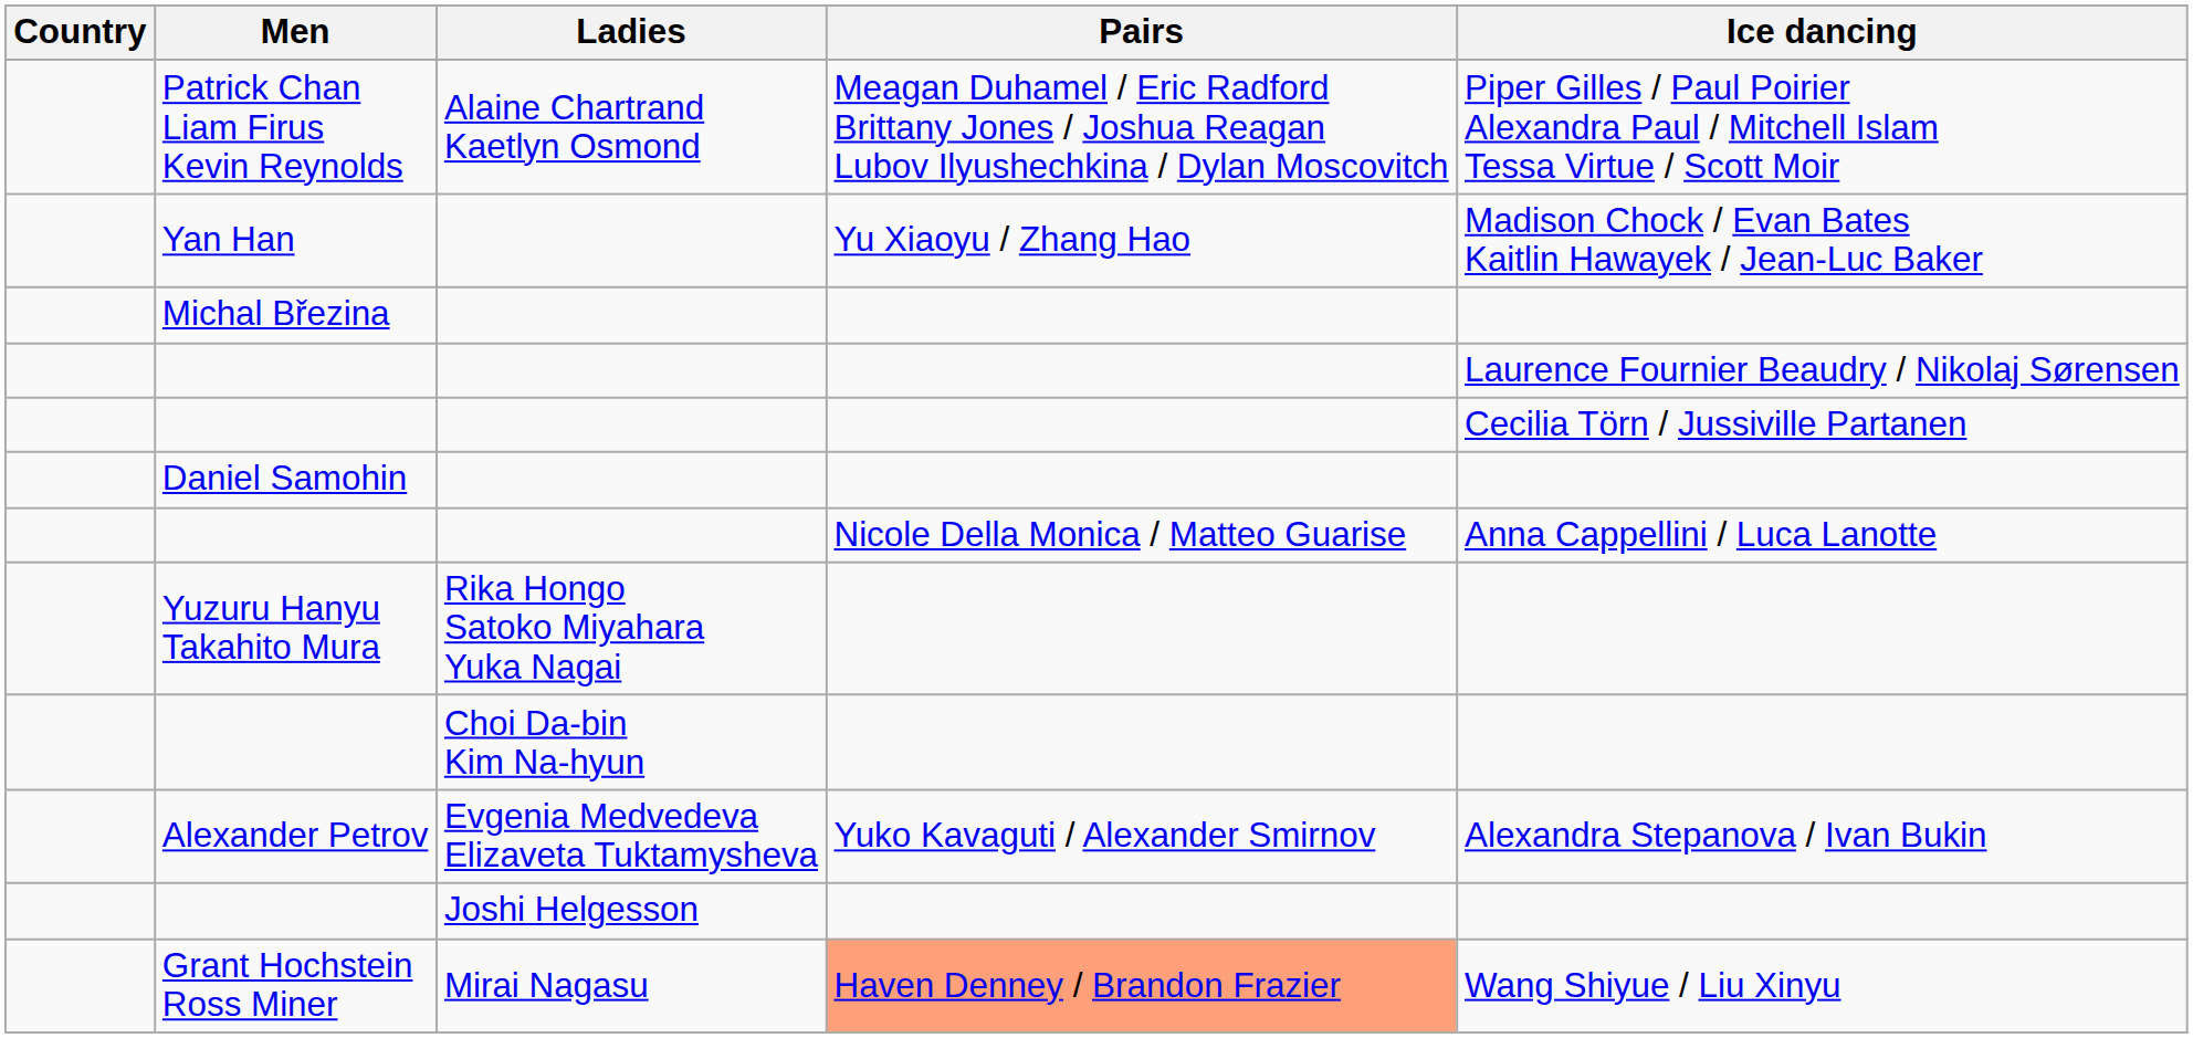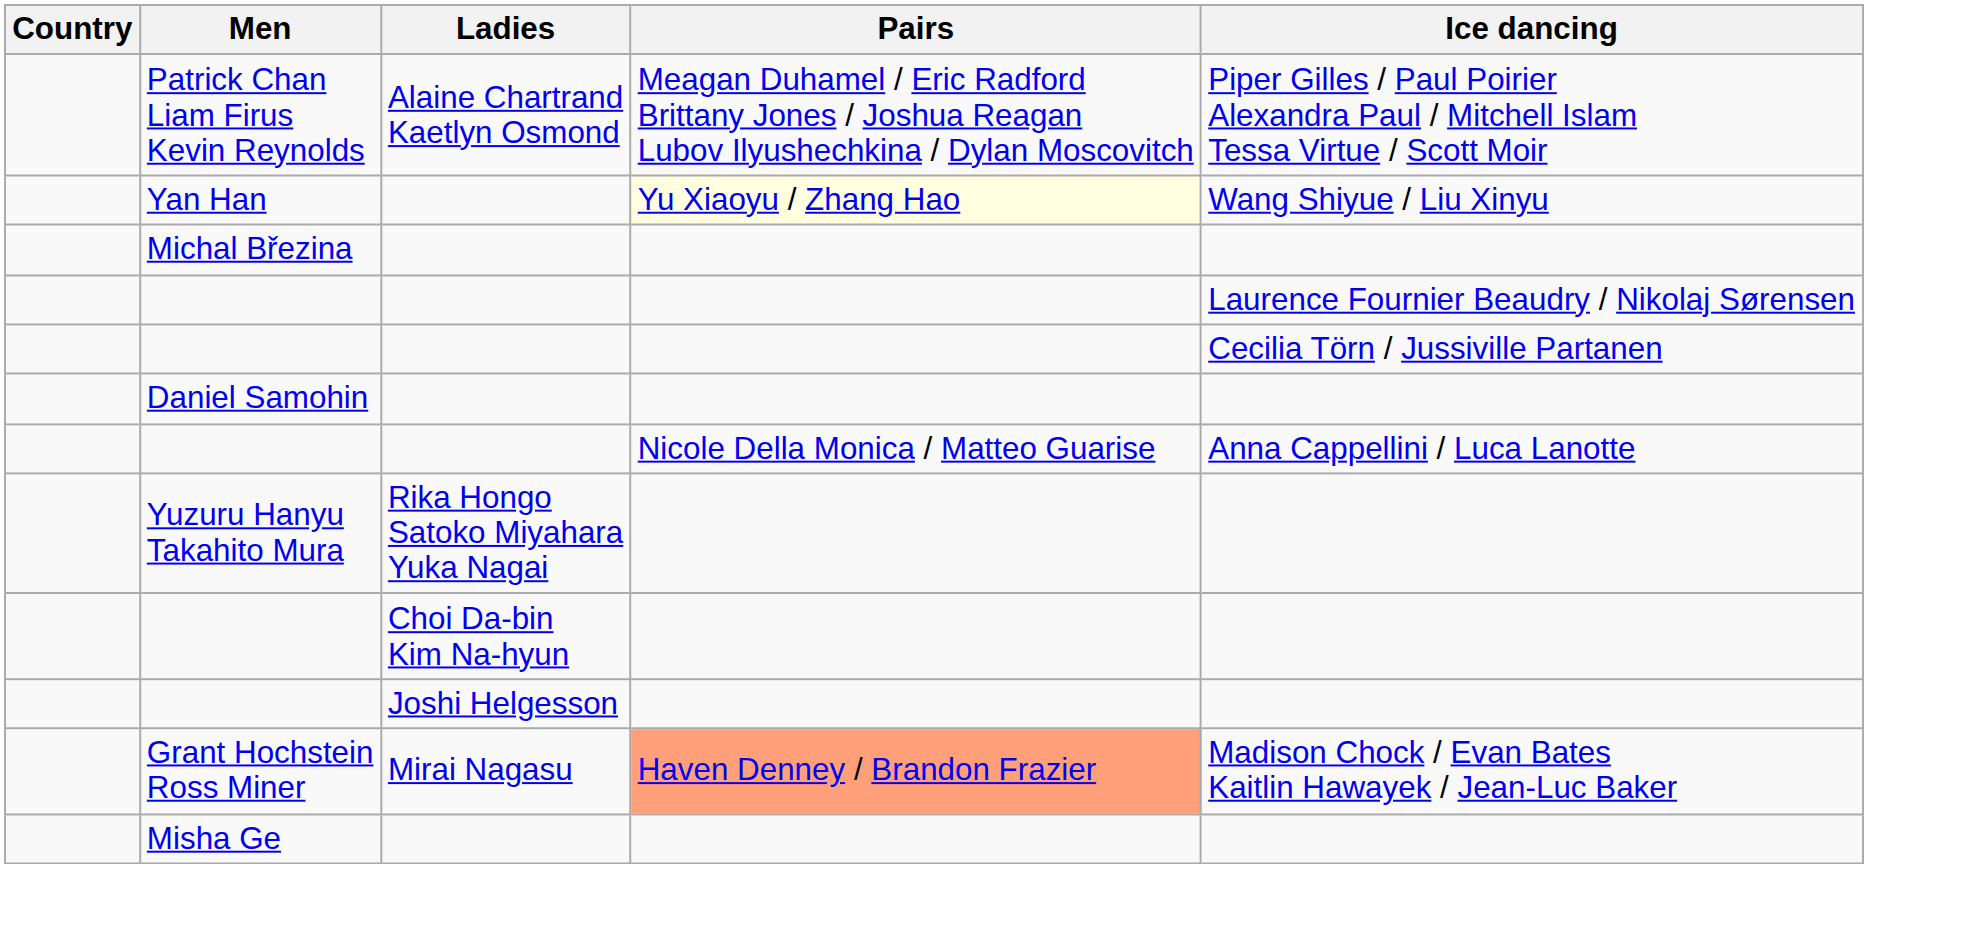 <table class="wikitable">
 <tr>
 <th>Country</th>
 <th>Men</th>
 <th>Ladies</th>
 <th>Pairs</th>
 <th>Ice dancing</th>
 </tr>
 <tr>
 <td></td>
 <td><a href='#'>Patrick Chan</a> <br> <a href='#'>Liam Firus</a> <br> <a href='#'>Kevin Reynolds</a></td>
 <td><a href='#'>Alaine Chartrand</a> <br> <a href='#'>Kaetlyn Osmond</a></td>
 <td><a href='#'>Meagan Duhamel</a> / <a href='#'>Eric Radford</a> <br> <a href='#'>Brittany Jones</a> / <a href='#'>Joshua Reagan</a> <br> <a href='#'>Lubov Ilyushechkina</a> / <a href='#'>Dylan Moscovitch</a></td>
 <td><a href='#'>Piper Gilles</a> / <a href='#'>Paul Poirier</a> <br> <a href='#'>Alexandra Paul</a> / <a href='#'>Mitchell Islam</a> <br> <a href='#'>Tessa Virtue</a> / <a href='#'>Scott Moir</a></td>
 </tr>
 <tr>
 <td></td>
 <td><a href='#'>Yan Han</a></td>
 <td></td>
-<td><a href='#'>Yu Xiaoyu</a> / <a href='#'>Zhang Hao</a></td>
-<td><a href='#'>Madison Chock</a> / <a href='#'>Evan Bates</a> <br> <a href='#'>Kaitlin Hawayek</a> / <a href='#'>Jean-Luc Baker</a></td>
+<td style="background: lightyellow;"><a href='#'>Yu Xiaoyu</a> / <a href='#'>Zhang Hao</a></td>
+<td><a href='#'>Wang Shiyue</a> / <a href='#'>Liu Xinyu</a></td>
 </tr>
 <tr>
 <td></td>
 <td><a href='#'>Michal Březina</a></td>
 <td></td>
 <td></td>
 <td></td>
 </tr>
 <tr>
 <td></td>
 <td></td>
 <td></td>
 <td></td>
 <td><a href='#'>Laurence Fournier Beaudry</a> / <a href='#'>Nikolaj Sørensen</a></td>
 </tr>
 <tr>
 <td></td>
 <td></td>
 <td></td>
 <td></td>
 <td><a href='#'>Cecilia Törn</a> / <a href='#'>Jussiville Partanen</a></td>
 </tr>
 <tr>
 <td></td>
 <td><a href='#'>Daniel Samohin</a></td>
 <td></td>
 <td></td>
 <td></td>
 </tr>
 <tr>
 <td></td>
 <td></td>
 <td></td>
 <td><a href='#'>Nicole Della Monica</a> / <a href='#'>Matteo Guarise</a></td>
 <td><a href='#'>Anna Cappellini</a> / <a href='#'>Luca Lanotte</a></td>
 </tr>
 <tr>
 <td></td>
 <td><a href='#'>Yuzuru Hanyu</a> <br> <a href='#'>Takahito Mura</a></td>
 <td><a href='#'>Rika Hongo</a> <br> <a href='#'>Satoko Miyahara</a> <br> <a href='#'>Yuka Nagai</a></td>
 <td></td>
 <td></td>
 </tr>
 <tr>
 <td></td>
 <td></td>
 <td><a href='#'>Choi Da-bin</a> <br> <a href='#'>Kim Na-hyun</a></td>
 <td></td>
 <td></td>
 </tr>
 <tr>
 <td></td>
-<td><a href='#'>Alexander Petrov</a></td>
-<td><a href='#'>Evgenia Medvedeva</a> <br> <a href='#'>Elizaveta Tuktamysheva</a></td>
-<td><a href='#'>Yuko Kavaguti</a> / <a href='#'>Alexander Smirnov</a></td>
-<td><a href='#'>Alexandra Stepanova</a> / <a href='#'>Ivan Bukin</a></td>
-</tr>
-<tr>
-<td></td>
 <td></td>
 <td><a href='#'>Joshi Helgesson</a></td>
 <td></td>
 <td></td>
 </tr>
 <tr>
 <td></td>
 <td><a href='#'>Grant Hochstein</a> <br> <a href='#'>Ross Miner</a></td>
 <td><a href='#'>Mirai Nagasu</a></td>
 <td style="background: lightsalmon;"><a href='#'>Haven Denney</a> / <a href='#'>Brandon Frazier</a></td>
-<td><a href='#'>Wang Shiyue</a> / <a href='#'>Liu Xinyu</a></td>
+<td><a href='#'>Madison Chock</a> / <a href='#'>Evan Bates</a> <br> <a href='#'>Kaitlin Hawayek</a> / <a href='#'>Jean-Luc Baker</a></td>
+</tr>
+<tr>
+<td></td>
+<td><a href='#'>Misha Ge</a></td>
+<td></td>
+<td></td>
+<td></td>
 </tr>
 </table>
